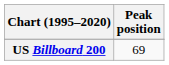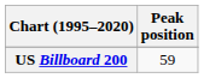 <table class="wikitable sortable plainrowheaders" style="text-align:center">
 <tr>
 <th scope="col">Chart (1995–2020)</th>
 <th scope="col">Peak<br>position</th>
 </tr>
 <tr>
 </tr>
 <tr>
 <th scope="row">US <a href='#'><em>Billboard</em> 200</a></th>
-<td>69</td>
+<td>59</td>
 </tr>
 </table>
